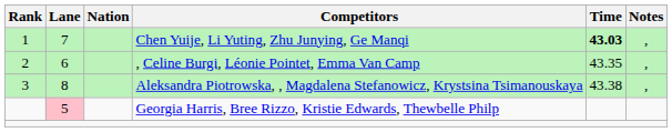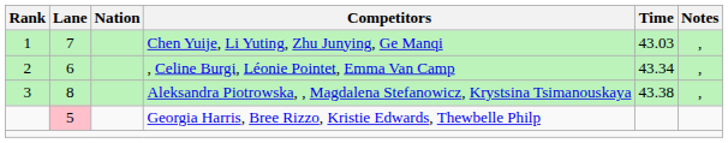 <table class="wikitable sortable" style="text-align:center">
 <tr>
 <th>Rank</th>
 <th>Lane</th>
 <th>Nation</th>
 <th>Competitors</th>
 <th>Time</th>
 <th>Notes</th>
 </tr>
 <tr bgcolor="#bbf3bb">
 <td>1</td>
 <td>7</td>
 <td align="left"></td>
 <td align="left"><a href='#'>Chen Yuije</a>, <a href='#'>Li Yuting</a>, <a href='#'>Zhu Junying</a>, <a href='#'>Ge Manqi</a></td>
-<td><strong>43.03</strong></td>
+<td>43.03</td>
 <td>, </td>
 </tr>
 <tr bgcolor="#bbf3bb">
 <td>2</td>
 <td>6</td>
 <td align="left"></td>
 <td align="left">, <a href='#'>Celine Burgi</a>, <a href='#'>Léonie Pointet</a>, <a href='#'>Emma Van Camp</a></td>
-<td>43.35</td>
+<td>43.34</td>
 <td>, </td>
 </tr>
 <tr bgcolor="#bbf3bb">
 <td>3</td>
 <td>8</td>
 <td align="left"></td>
 <td align="left"><a href='#'>Aleksandra Piotrowska</a>, , <a href='#'>Magdalena Stefanowicz</a>, <a href='#'>Krystsina Tsimanouskaya</a></td>
 <td>43.38</td>
 <td>, </td>
 </tr>
 <tr>
 <td></td>
 <td style="background: pink;">5</td>
 <td align="left"></td>
 <td align="left"><a href='#'>Georgia Harris</a>, <a href='#'>Bree Rizzo</a>, <a href='#'>Kristie Edwards</a>, <a href='#'>Thewbelle Philp</a></td>
 <td></td>
 <td></td>
 </tr>
 <tr class="sortbottom">
 <td colspan="6"></td>
 </tr>
 </table>
